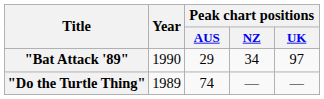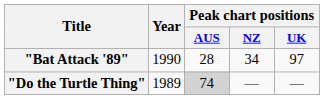 <table class="wikitable plainrowheaders" style="text-align:center;">
 <tr>
 <th scope="col" rowspan="2">Title</th>
 <th scope="col" rowspan="2">Year</th>
 <th scope="col" colspan="3">Peak chart positions</th>
 </tr>
 <tr>
 <th scope="col" style="width:3em;font-size:90%;"><a href='#'>AUS</a><br></th>
 <th scope="col" style="width:3em;font-size:90%;"><a href='#'>NZ</a><br></th>
 <th scope="col" style="width:3em;font-size:90%;"><a href='#'>UK</a><br></th>
 </tr>
 <tr>
 <th scope="row">"Bat Attack '89"</th>
 <td>1990</td>
-<td>29</td>
+<td>28</td>
 <td>34</td>
 <td>97</td>
 </tr>
 <tr>
 <th scope="row">"Do the Turtle Thing"<br></th>
 <td>1989</td>
-<td>74</td>
+<td style="background: lightgrey;">74</td>
 <td>—</td>
 <td>—</td>
 </tr>
 </table>
